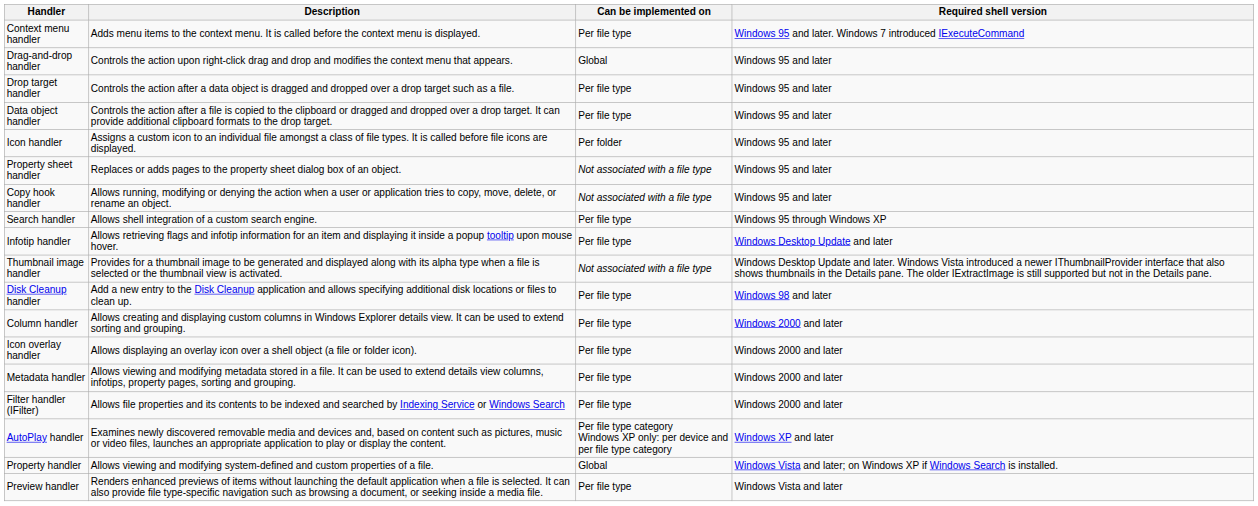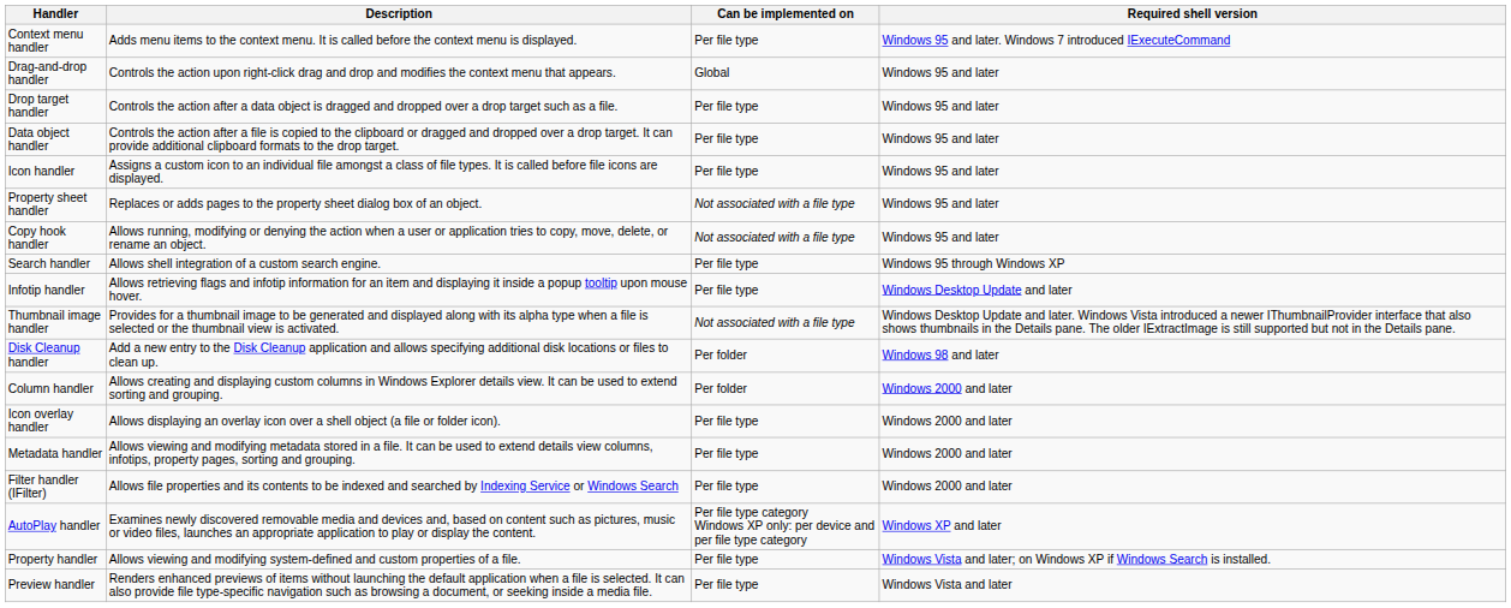 <table class="wikitable" style="margin:auto;">
 <tr>
 <th>Handler</th>
 <th>Description</th>
 <th>Can be implemented on</th>
 <th>Required shell version</th>
 </tr>
 <tr>
 <td>Context menu handler</td>
 <td>Adds menu items to the context menu. It is called before the context menu is displayed.</td>
 <td>Per file type</td>
 <td><a href='#'>Windows 95</a> and later. Windows 7 introduced <a href='#'>IExecuteCommand</a></td>
 </tr>
 <tr>
 <td>Drag-and-drop handler</td>
 <td>Controls the action upon right-click drag and drop and modifies the context menu that appears.</td>
 <td>Global</td>
 <td>Windows 95 and later</td>
 </tr>
 <tr>
 <td>Drop target handler</td>
 <td>Controls the action after a data object is dragged and dropped over a drop target such as a file.</td>
 <td>Per file type</td>
 <td>Windows 95 and later</td>
 </tr>
 <tr>
 <td>Data object handler</td>
 <td>Controls the action after a file is copied to the clipboard or dragged and dropped over a drop target. It can provide additional clipboard formats to the drop target.</td>
 <td>Per file type</td>
 <td>Windows 95 and later</td>
 </tr>
 <tr>
 <td>Icon handler</td>
 <td>Assigns a custom icon to an individual file amongst a class of file types. It is called before file icons are displayed.</td>
-<td>Per folder</td>
+<td>Per file type</td>
 <td>Windows 95 and later</td>
 </tr>
 <tr>
 <td>Property sheet handler</td>
 <td>Replaces or adds pages to the property sheet dialog box of an object.</td>
 <td><em>Not associated with a file type</em></td>
 <td>Windows 95 and later</td>
 </tr>
 <tr>
 <td>Copy hook handler</td>
 <td>Allows running, modifying or denying the action when a user or application tries to copy, move, delete, or rename an object.</td>
 <td><em>Not associated with a file type</em></td>
 <td>Windows 95 and later</td>
 </tr>
 <tr>
 <td>Search handler</td>
 <td>Allows shell integration of a custom search engine.</td>
 <td>Per file type</td>
 <td>Windows 95 through Windows XP</td>
 </tr>
 <tr>
 <td>Infotip handler</td>
 <td>Allows retrieving flags and infotip information for an item and displaying it inside a popup <a href='#'>tooltip</a> upon mouse hover.</td>
 <td>Per file type</td>
 <td><a href='#'>Windows Desktop Update</a> and later</td>
 </tr>
 <tr>
 <td>Thumbnail image handler</td>
 <td>Provides for a thumbnail image to be generated and displayed along with its alpha type when a file is selected or the thumbnail view is activated.</td>
 <td><em>Not associated with a file type</em></td>
 <td>Windows Desktop Update and later. Windows Vista introduced a newer IThumbnailProvider interface that also shows thumbnails in the Details pane. The older IExtractImage is still supported but not in the Details pane.</td>
 </tr>
 <tr>
 <td><a href='#'>Disk Cleanup</a> handler</td>
 <td>Add a new entry to the <a href='#'>Disk Cleanup</a> application and allows specifying additional disk locations or files to clean up.</td>
-<td>Per file type</td>
+<td>Per folder</td>
 <td><a href='#'>Windows 98</a> and later</td>
 </tr>
 <tr>
 <td>Column handler</td>
 <td>Allows creating and displaying custom columns in Windows Explorer details view. It can be used to extend sorting and grouping.</td>
-<td>Per file type</td>
+<td>Per folder</td>
 <td><a href='#'>Windows 2000</a> and later</td>
 </tr>
 <tr>
 <td>Icon overlay handler</td>
 <td>Allows displaying an overlay icon over a shell object (a file or folder icon).</td>
 <td>Per file type</td>
 <td>Windows 2000 and later</td>
 </tr>
 <tr>
 <td>Metadata handler</td>
 <td>Allows viewing and modifying metadata stored in a file. It can be used to extend details view columns, infotips, property pages, sorting and grouping.</td>
 <td>Per file type</td>
 <td>Windows 2000 and later</td>
 </tr>
 <tr>
 <td>Filter handler (IFilter)</td>
 <td>Allows file properties and its contents to be indexed and searched by <a href='#'>Indexing Service</a> or <a href='#'>Windows Search</a></td>
 <td>Per file type</td>
 <td>Windows 2000 and later</td>
 </tr>
 <tr>
 <td><a href='#'>AutoPlay</a> handler</td>
 <td>Examines newly discovered removable media and devices and, based on content such as pictures, music or video files, launches an appropriate application to play or display the content.</td>
 <td>Per file type category<br>Windows XP only: per device and per file type category</td>
 <td><a href='#'>Windows XP</a> and later</td>
 </tr>
 <tr>
 <td>Property handler</td>
 <td>Allows viewing and modifying system-defined and custom properties of a file.</td>
-<td>Global</td>
+<td>Per file type</td>
 <td><a href='#'>Windows Vista</a> and later; on Windows XP if <a href='#'>Windows Search</a> is installed.</td>
 </tr>
 <tr>
 <td>Preview handler</td>
 <td>Renders enhanced previews of items without launching the default application when a file is selected. It can also provide file type-specific navigation such as browsing a document, or seeking inside a media file.</td>
 <td>Per file type</td>
 <td>Windows Vista and later</td>
 </tr>
 </table>
